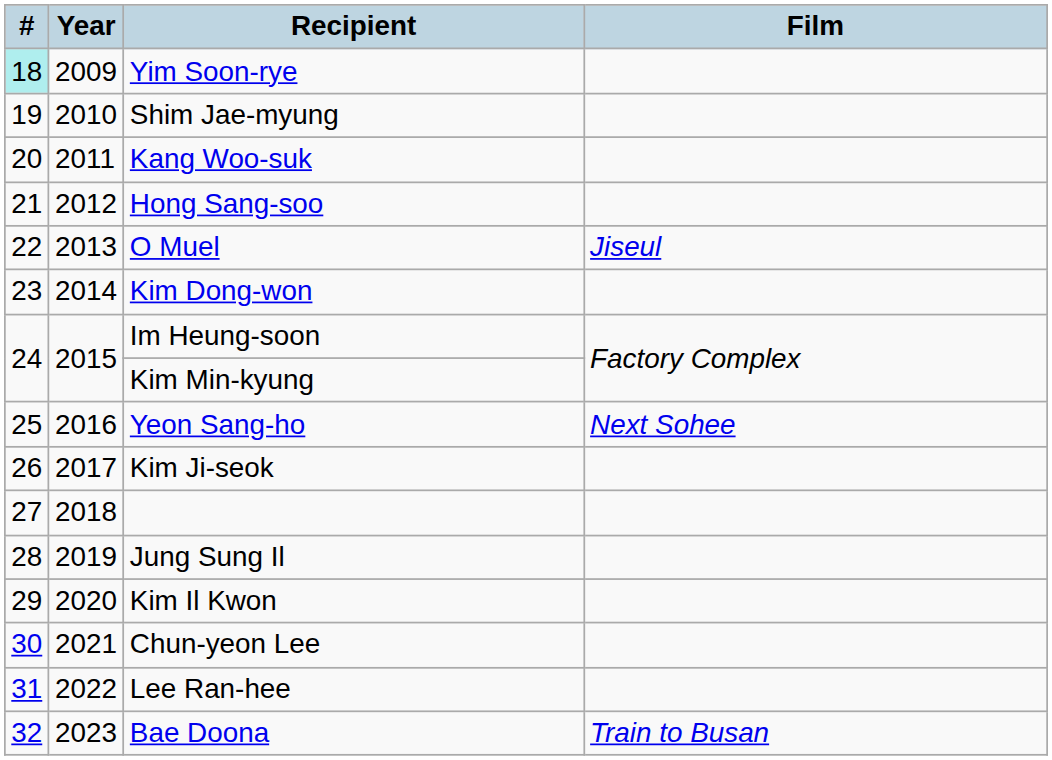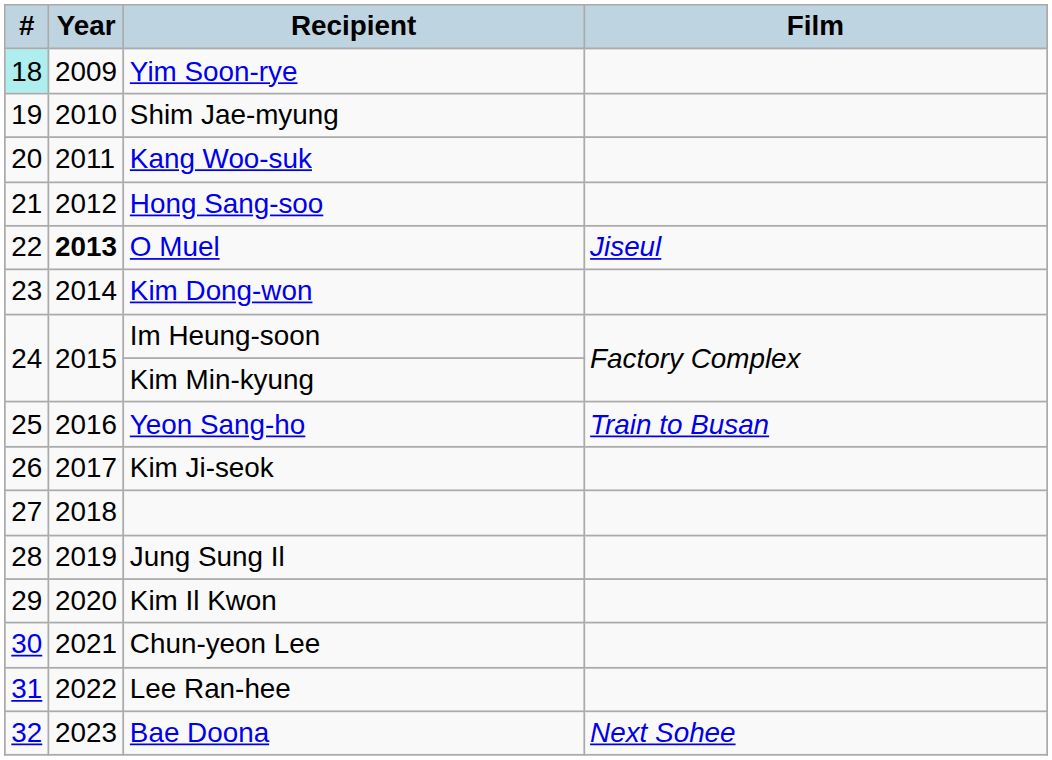 <table class="wikitable" style="width:600px">
 <tr>
 <th style="background:#BED5E1; width:10px">#</th>
 <th style="background:#BED5E1; width:10px">Year</th>
 <th style="background:#BED5E1;">Recipient</th>
 <th style="background:#BED5E1;">Film</th>
 </tr>
 <tr>
 <td style="background: paleturquoise;">18</td>
 <td>2009</td>
 <td><a href='#'>Yim Soon-rye</a></td>
 <td></td>
 </tr>
 <tr>
 <td>19</td>
 <td>2010</td>
 <td>Shim Jae-myung</td>
 <td></td>
 </tr>
 <tr>
 <td>20</td>
 <td>2011</td>
 <td><a href='#'>Kang Woo-suk</a></td>
 <td></td>
 </tr>
 <tr>
 <td>21</td>
 <td>2012</td>
 <td><a href='#'>Hong Sang-soo</a></td>
 <td></td>
 </tr>
 <tr>
 <td>22</td>
-<td>2013</td>
+<td><strong>2013</strong></td>
 <td><a href='#'>O Muel</a></td>
 <td><em><a href='#'>Jiseul</a></em></td>
 </tr>
 <tr>
 <td>23</td>
 <td>2014</td>
 <td><a href='#'>Kim Dong-won</a></td>
 <td></td>
 </tr>
 <tr>
 <td rowspan=2>24</td>
 <td rowspan=2>2015</td>
 <td>Im Heung-soon</td>
 <td rowspan=2><em>Factory Complex</em></td>
 </tr>
 <tr>
 <td>Kim Min-kyung</td>
 </tr>
 <tr>
 <td>25</td>
 <td>2016</td>
 <td><a href='#'>Yeon Sang-ho</a></td>
-<td><em><a href='#'>Next Sohee</a></em></td>
+<td><em><a href='#'>Train to Busan</a></em></td>
 </tr>
 <tr>
 <td>26</td>
 <td>2017</td>
 <td>Kim Ji-seok</td>
 <td></td>
 </tr>
 <tr>
 <td>27</td>
 <td>2018</td>
 <td></td>
 <td></td>
 </tr>
 <tr>
 <td>28</td>
 <td>2019</td>
 <td>Jung Sung Il</td>
 <td></td>
 </tr>
 <tr>
 <td>29</td>
 <td>2020</td>
 <td>Kim Il Kwon</td>
 <td></td>
 </tr>
 <tr>
 <td><a href='#'>30</a></td>
 <td>2021</td>
 <td>Chun-yeon Lee</td>
 <td></td>
 </tr>
 <tr>
 <td><a href='#'>31</a></td>
 <td>2022</td>
 <td>Lee Ran-hee</td>
 <td></td>
 </tr>
 <tr>
 <td><a href='#'>32</a></td>
 <td>2023</td>
 <td><a href='#'>Bae Doona</a></td>
-<td><em><a href='#'>Train to Busan</a></em></td>
+<td><em><a href='#'>Next Sohee</a></em></td>
 </tr>
 </table>
